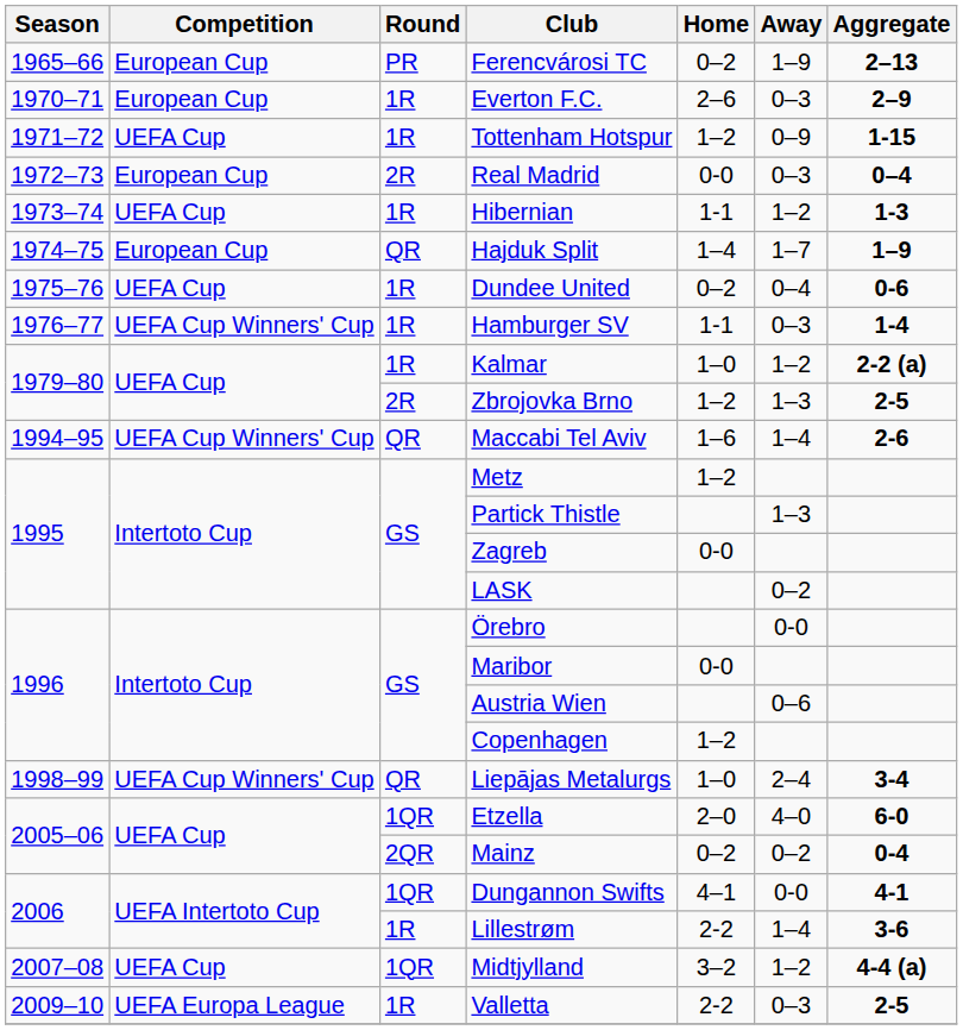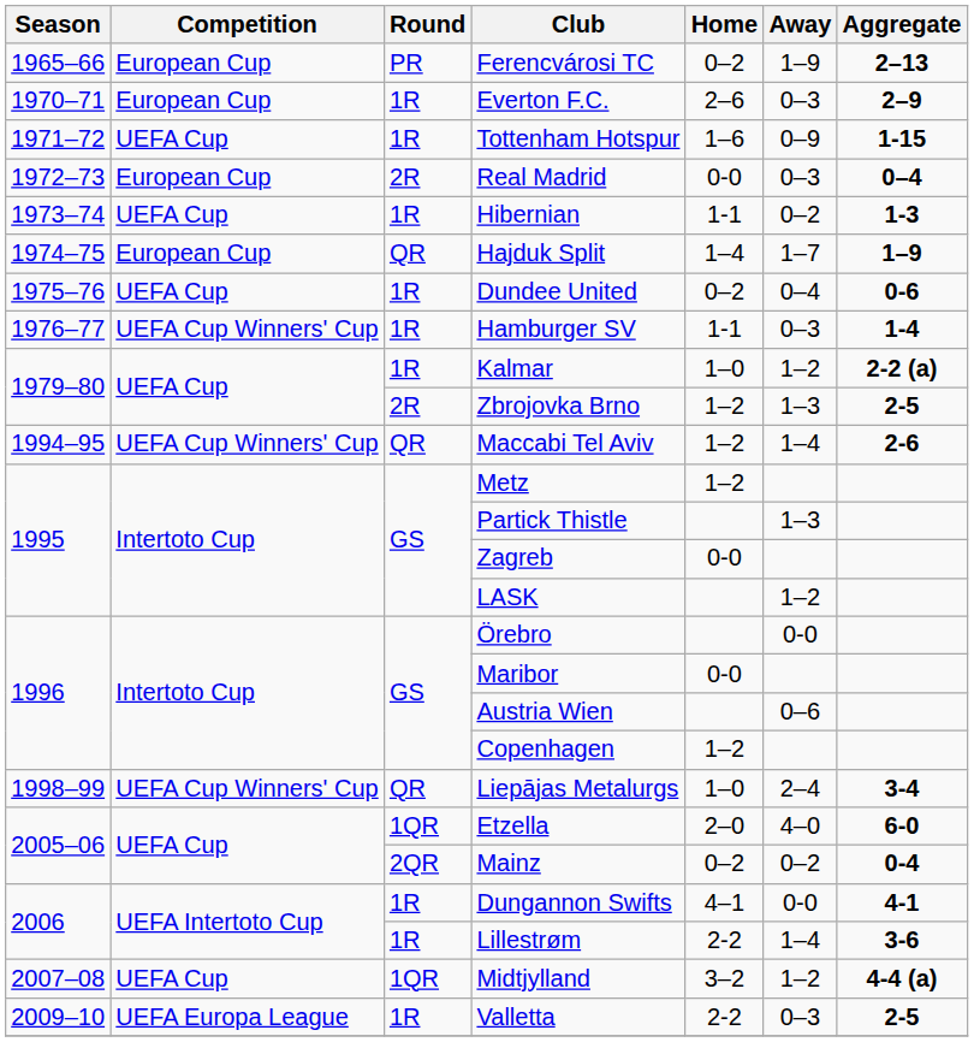 <table class="wikitable">
 <tr>
 <th>Season</th>
 <th>Competition</th>
 <th>Round</th>
 <th>Club</th>
 <th>Home</th>
 <th>Away</th>
 <th>Aggregate</th>
 </tr>
 <tr>
 <td><a href='#'>1965–66</a></td>
 <td><a href='#'>European Cup</a></td>
 <td><a href='#'>PR</a></td>
 <td> <a href='#'>Ferencvárosi TC</a></td>
 <td style="text-align:center;">0–2</td>
 <td style="text-align:center;">1–9</td>
 <td style="text-align:center;"><strong>2–13</strong></td>
 </tr>
 <tr>
 <td><a href='#'>1970–71</a></td>
 <td><a href='#'>European Cup</a></td>
 <td><a href='#'>1R</a></td>
 <td> <a href='#'>Everton F.C.</a></td>
 <td style="text-align:center;">2–6</td>
 <td style="text-align:center;">0–3</td>
 <td style="text-align:center;"><strong>2–9</strong></td>
 </tr>
 <tr>
 <td><a href='#'>1971–72</a></td>
 <td><a href='#'>UEFA Cup</a></td>
 <td><a href='#'>1R</a></td>
 <td> <a href='#'>Tottenham Hotspur</a></td>
-<td style="text-align:center;">1–2</td>
+<td style="text-align:center;">1–6</td>
 <td style="text-align:center;">0–9</td>
 <td style="text-align:center;"><strong>1-15</strong></td>
 </tr>
 <tr>
 <td><a href='#'>1972–73</a></td>
 <td><a href='#'>European Cup</a></td>
 <td><a href='#'>2R</a></td>
 <td> <a href='#'>Real Madrid</a></td>
 <td style="text-align:center;">0-0</td>
 <td style="text-align:center;">0–3</td>
 <td style="text-align:center;"><strong>0–4</strong></td>
 </tr>
 <tr>
 <td><a href='#'>1973–74</a></td>
 <td><a href='#'>UEFA Cup</a></td>
 <td><a href='#'>1R</a></td>
 <td> <a href='#'>Hibernian</a></td>
 <td style="text-align:center;">1-1</td>
-<td style="text-align:center;">1–2</td>
+<td style="text-align:center;">0–2</td>
 <td style="text-align:center;"><strong>1-3</strong></td>
 </tr>
 <tr>
 <td><a href='#'>1974–75</a></td>
 <td><a href='#'>European Cup</a></td>
 <td><a href='#'>QR</a></td>
 <td> <a href='#'>Hajduk Split</a></td>
 <td style="text-align:center;">1–4</td>
 <td style="text-align:center;">1–7</td>
 <td style="text-align:center;"><strong>1–9</strong></td>
 </tr>
 <tr>
 <td><a href='#'>1975–76</a></td>
 <td><a href='#'>UEFA Cup</a></td>
 <td><a href='#'>1R</a></td>
 <td> <a href='#'>Dundee United</a></td>
 <td style="text-align:center;">0–2</td>
 <td style="text-align:center;">0–4</td>
 <td style="text-align:center;"><strong>0-6</strong></td>
 </tr>
 <tr>
 <td><a href='#'>1976–77</a></td>
 <td><a href='#'>UEFA Cup Winners' Cup</a></td>
 <td><a href='#'>1R</a></td>
 <td> <a href='#'>Hamburger SV</a></td>
 <td style="text-align:center;">1-1</td>
 <td style="text-align:center;">0–3</td>
 <td style="text-align:center;"><strong>1-4</strong></td>
 </tr>
 <tr>
 <td rowspan="2"><a href='#'>1979–80</a></td>
 <td rowspan="2"><a href='#'>UEFA Cup</a></td>
 <td><a href='#'>1R</a></td>
 <td> <a href='#'>Kalmar</a></td>
 <td style="text-align:center;">1–0</td>
 <td style="text-align:center;">1–2</td>
 <td style="text-align:center;"><strong>2-2 (a)</strong></td>
 </tr>
 <tr>
 <td><a href='#'>2R</a></td>
 <td> <a href='#'>Zbrojovka Brno</a></td>
 <td style="text-align:center;">1–2</td>
 <td style="text-align:center;">1–3</td>
 <td style="text-align:center;"><strong>2-5</strong></td>
 </tr>
 <tr>
 <td><a href='#'>1994–95</a></td>
 <td><a href='#'>UEFA Cup Winners' Cup</a></td>
 <td><a href='#'>QR</a></td>
 <td> <a href='#'>Maccabi Tel Aviv</a></td>
-<td style="text-align:center;">1–6</td>
+<td style="text-align:center;">1–2</td>
 <td style="text-align:center;">1–4</td>
 <td style="text-align:center;"><strong>2-6</strong></td>
 </tr>
 <tr>
 <td rowspan="4"><a href='#'>1995</a></td>
 <td rowspan="4"><a href='#'>Intertoto Cup</a></td>
 <td rowspan="4"><a href='#'>GS</a></td>
 <td> <a href='#'>Metz</a></td>
 <td style="text-align:center;">1–2</td>
 <td></td>
 <td></td>
 </tr>
 <tr>
 <td> <a href='#'>Partick Thistle</a></td>
 <td></td>
 <td style="text-align:center;">1–3</td>
 <td></td>
 </tr>
 <tr>
 <td> <a href='#'>Zagreb</a></td>
 <td style="text-align:center;">0-0</td>
 <td></td>
 <td></td>
 </tr>
 <tr>
 <td> <a href='#'>LASK</a></td>
 <td></td>
-<td style="text-align:center;">0–2</td>
+<td style="text-align:center;">1–2</td>
 <td></td>
 </tr>
 <tr>
 <td rowspan="4"><a href='#'>1996</a></td>
 <td rowspan="4"><a href='#'>Intertoto Cup</a></td>
 <td rowspan="4"><a href='#'>GS</a></td>
 <td> <a href='#'>Örebro</a></td>
 <td></td>
 <td style="text-align:center;">0-0</td>
 <td></td>
 </tr>
 <tr>
 <td> <a href='#'>Maribor</a></td>
 <td style="text-align:center;">0-0</td>
 <td></td>
 <td></td>
 </tr>
 <tr>
 <td> <a href='#'>Austria Wien</a></td>
 <td></td>
 <td style="text-align:center;">0–6</td>
 <td></td>
 </tr>
 <tr>
 <td> <a href='#'>Copenhagen</a></td>
 <td style="text-align:center;">1–2</td>
 <td></td>
 <td></td>
 </tr>
 <tr>
 <td><a href='#'>1998–99</a></td>
 <td><a href='#'>UEFA Cup Winners' Cup</a></td>
 <td><a href='#'>QR</a></td>
 <td> <a href='#'>Liepājas Metalurgs</a></td>
 <td style="text-align:center;">1–0</td>
 <td style="text-align:center;">2–4</td>
 <td style="text-align:center;"><strong>3-4</strong></td>
 </tr>
 <tr>
 <td rowspan="2"><a href='#'>2005–06</a></td>
 <td rowspan="2"><a href='#'>UEFA Cup</a></td>
 <td><a href='#'>1QR</a></td>
 <td> <a href='#'>Etzella</a></td>
 <td style="text-align:center;">2–0</td>
 <td style="text-align:center;">4–0</td>
 <td style="text-align:center;"><strong>6-0</strong></td>
 </tr>
 <tr>
 <td><a href='#'>2QR</a></td>
 <td> <a href='#'>Mainz</a></td>
 <td style="text-align:center;">0–2</td>
 <td style="text-align:center;">0–2</td>
 <td style="text-align:center;"><strong>0-4</strong></td>
 </tr>
 <tr>
 <td rowspan="2"><a href='#'>2006</a></td>
 <td rowspan="2"><a href='#'>UEFA Intertoto Cup</a></td>
-<td><a href='#'>1QR</a></td>
+<td><a href='#'>1R</a></td>
 <td> <a href='#'>Dungannon Swifts</a></td>
 <td style="text-align:center;">4–1</td>
 <td style="text-align:center;">0-0</td>
 <td style="text-align:center;"><strong>4-1</strong></td>
 </tr>
 <tr>
 <td><a href='#'>1R</a></td>
 <td> <a href='#'>Lillestrøm</a></td>
 <td style="text-align:center;">2-2</td>
 <td style="text-align:center;">1–4</td>
 <td style="text-align:center;"><strong>3-6</strong></td>
 </tr>
 <tr>
 <td><a href='#'>2007–08</a></td>
 <td><a href='#'>UEFA Cup</a></td>
 <td><a href='#'>1QR</a></td>
 <td> <a href='#'>Midtjylland</a></td>
 <td style="text-align:center;">3–2</td>
 <td style="text-align:center;">1–2</td>
 <td style="text-align:center;"><strong>4-4 (a)</strong></td>
 </tr>
 <tr>
 <td><a href='#'>2009–10</a></td>
 <td><a href='#'>UEFA Europa League</a></td>
 <td><a href='#'>1R</a></td>
 <td> <a href='#'>Valletta</a></td>
 <td style="text-align:center;">2-2</td>
 <td style="text-align:center;">0–3</td>
 <td style="text-align:center;"><strong>2-5</strong></td>
 </tr>
 <tr>
 </tr>
 </table>
